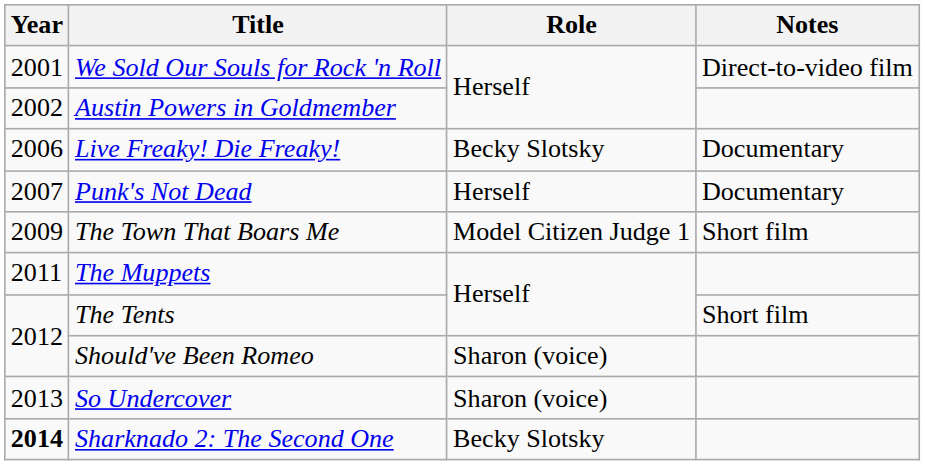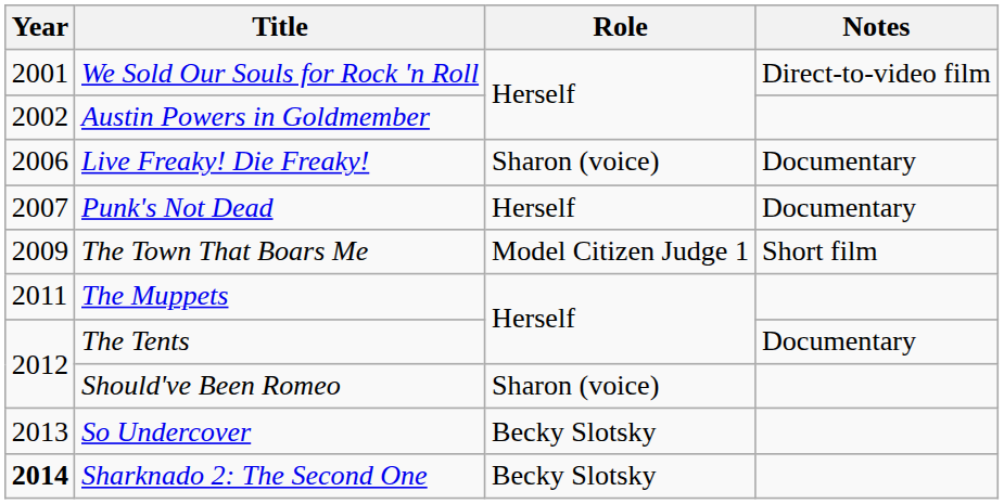 <table class="wikitable">
 <tr>
 <th>Year</th>
 <th>Title</th>
 <th>Role</th>
 <th>Notes</th>
 </tr>
 <tr>
 <td>2001</td>
 <td><em><a href='#'>We Sold Our Souls for Rock 'n Roll</a></em></td>
 <td rowspan="2">Herself</td>
 <td>Direct-to-video film</td>
 </tr>
 <tr>
 <td>2002</td>
 <td><em><a href='#'>Austin Powers in Goldmember</a></em></td>
 <td></td>
 </tr>
 <tr>
 <td>2006</td>
 <td><em><a href='#'>Live Freaky! Die Freaky!</a></em></td>
-<td>Becky Slotsky</td>
+<td>Sharon (voice)</td>
 <td>Documentary</td>
 </tr>
 <tr>
 <td>2007</td>
 <td><a href='#'><em>Punk's Not Dead</em></a></td>
 <td>Herself</td>
 <td>Documentary</td>
 </tr>
 <tr>
 <td>2009</td>
 <td><em>The Town That Boars Me</em></td>
 <td>Model Citizen Judge 1</td>
 <td>Short film</td>
 </tr>
 <tr>
 <td>2011</td>
 <td><a href='#'><em>The Muppets</em></a></td>
 <td rowspan="2">Herself</td>
 <td></td>
 </tr>
 <tr>
 <td rowspan="2">2012</td>
 <td><em>The Tents</em></td>
-<td>Short film</td>
+<td>Documentary</td>
 </tr>
 <tr>
 <td><em>Should've Been Romeo</em></td>
 <td>Sharon (voice)</td>
 <td></td>
 </tr>
 <tr>
 <td>2013</td>
 <td><em><a href='#'>So Undercover</a></em></td>
-<td>Sharon (voice)</td>
+<td>Becky Slotsky</td>
 <td></td>
 </tr>
 <tr>
 <td><strong>2014</strong></td>
 <td><em><a href='#'>Sharknado 2: The Second One</a></em></td>
 <td>Becky Slotsky</td>
 <td></td>
 </tr>
 </table>
